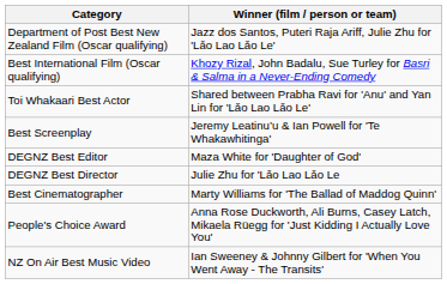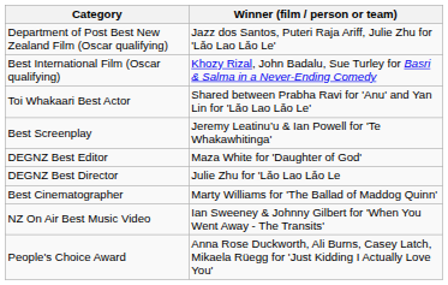 <table class="wikitable">
 <tr>
 <th>Category</th>
 <th>Winner (film / person or team)</th>
 </tr>
 <tr>
 <td>Department of Post Best New Zealand Film (Oscar qualifying)</td>
 <td>Jazz dos Santos, Puteri Raja Ariff, Julie Zhu for 'Lǎo Lao Lǎo Le'</td>
 </tr>
 <tr>
 <td>Best International Film (Oscar qualifying)</td>
 <td><a href='#'>Khozy Rizal</a>, John Badalu, Sue Turley for <em><a href='#'>Basri & Salma in a Never-Ending Comedy</a></em></td>
 </tr>
 <tr>
 <td>Toi Whakaari Best Actor</td>
 <td>Shared between Prabha Ravi for 'Anu' and Yan Lin for 'Lǎo Lao Lǎo Le'</td>
 </tr>
 <tr>
 <td>Best Screenplay</td>
 <td>Jeremy Leatinu’u & Ian Powell for 'Te Whakawhitinga'</td>
 </tr>
 <tr>
 <td>DEGNZ Best Editor</td>
 <td>Maza White for 'Daughter of God'</td>
 </tr>
 <tr>
 <td>DEGNZ Best Director</td>
 <td>Julie Zhu for 'Lǎo Lao Lǎo Le</td>
 </tr>
 <tr>
 <td>Best Cinematographer</td>
 <td>Marty Williams for 'The Ballad of Maddog Quinn'</td>
 </tr>
 <tr>
+<td>NZ On Air Best Music Video</td>
+<td>Ian Sweeney & Johnny Gilbert for 'When You Went Away - The Transits'</td>
+</tr>
+<tr>
 <td>People's Choice Award</td>
 <td>Anna Rose Duckworth, Ali Burns, Casey Latch, Mikaela Rüegg for 'Just Kidding I Actually Love You'</td>
 </tr>
-<tr>
-<td>NZ On Air Best Music Video</td>
-<td>Ian Sweeney & Johnny Gilbert for 'When You Went Away - The Transits'</td>
-</tr>
 </table>
